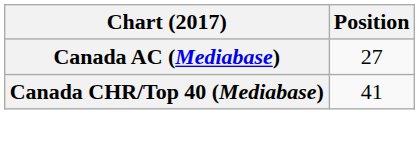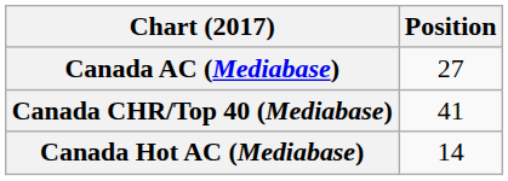 <table class="wikitable sortable plainrowheaders" style="text-align:center;">
 <tr>
 <th scope="col">Chart (2017)</th>
 <th scope="col">Position</th>
 </tr>
 <tr>
 <th scope="row">Canada AC (<em><a href='#'>Mediabase</a></em>)</th>
 <td>27</td>
 </tr>
 <tr>
 <th scope="row">Canada CHR/Top 40 (<em>Mediabase</em>)</th>
 <td>41</td>
 </tr>
+<tr>
+<th scope="row">Canada Hot AC (<em>Mediabase</em>)</th>
+<td>14</td>
+</tr>
 </table>
